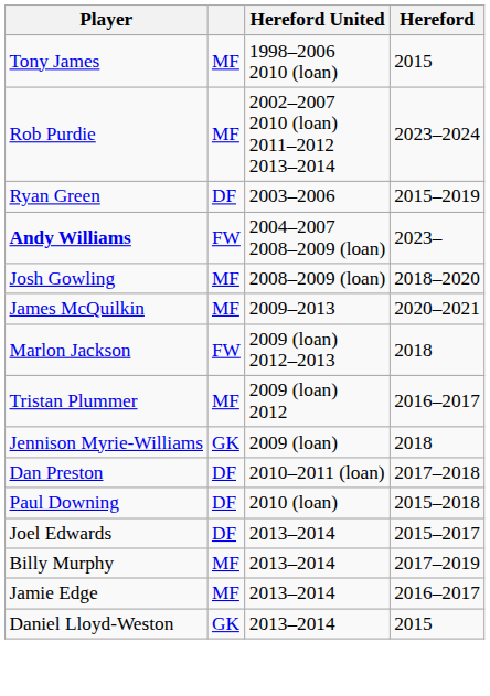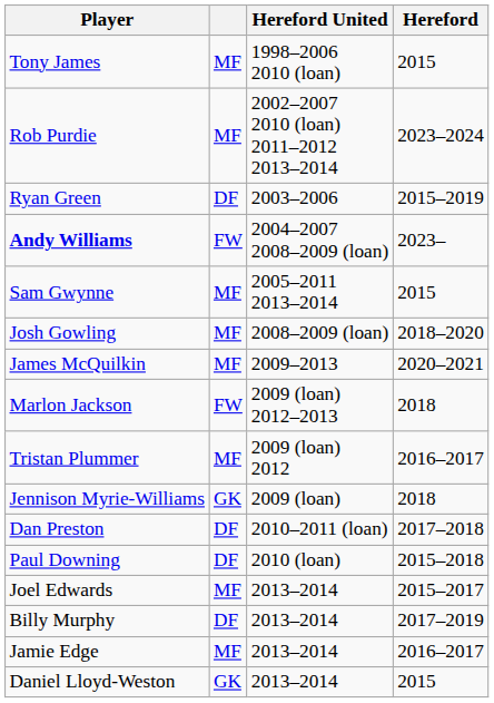 <table class="wikitable defaultleft col2center">
 <tr>
 <th>Player</th>
 <th></th>
 <th>Hereford United</th>
 <th>Hereford</th>
 </tr>
 <tr>
 <td> <a href='#'>Tony James</a></td>
 <td><a href='#'>MF</a></td>
 <td>1998–2006<br>2010 (loan)</td>
 <td>2015</td>
 </tr>
 <tr>
 <td> <a href='#'>Rob Purdie</a></td>
 <td><a href='#'>MF</a></td>
 <td>2002–2007<br>2010 (loan)<br>2011–2012<br>2013–2014</td>
 <td>2023–2024</td>
 </tr>
 <tr>
 <td> <a href='#'>Ryan Green</a></td>
 <td><a href='#'>DF</a></td>
 <td>2003–2006</td>
 <td>2015–2019</td>
 </tr>
 <tr>
 <td> <strong><a href='#'>Andy Williams</a></strong></td>
 <td><a href='#'>FW</a></td>
 <td>2004–2007<br>2008–2009 (loan)</td>
 <td>2023–</td>
+</tr>
+<tr>
+<td> <a href='#'>Sam Gwynne</a></td>
+<td><a href='#'>MF</a></td>
+<td>2005–2011<br>2013–2014</td>
+<td>2015</td>
 </tr>
 <tr>
 <td> <a href='#'>Josh Gowling</a></td>
 <td><a href='#'>MF</a></td>
 <td>2008–2009 (loan)</td>
 <td>2018–2020</td>
 </tr>
 <tr>
 <td> <a href='#'>James McQuilkin</a></td>
 <td><a href='#'>MF</a></td>
 <td>2009–2013</td>
 <td>2020–2021</td>
 </tr>
 <tr>
 <td> <a href='#'>Marlon Jackson</a></td>
 <td><a href='#'>FW</a></td>
 <td>2009 (loan)<br>2012–2013</td>
 <td>2018</td>
 </tr>
 <tr>
 <td> <a href='#'>Tristan Plummer</a></td>
 <td><a href='#'>MF</a></td>
 <td>2009 (loan)<br>2012</td>
 <td>2016–2017</td>
 </tr>
 <tr>
 <td> <a href='#'>Jennison Myrie-Williams</a></td>
 <td><a href='#'>GK</a></td>
 <td>2009 (loan)</td>
 <td>2018</td>
 </tr>
 <tr>
 <td> <a href='#'>Dan Preston</a></td>
 <td><a href='#'>DF</a></td>
 <td>2010–2011 (loan)</td>
 <td>2017–2018</td>
 </tr>
 <tr>
 <td> <a href='#'>Paul Downing</a></td>
 <td><a href='#'>DF</a></td>
 <td>2010 (loan)</td>
 <td>2015–2018</td>
 </tr>
 <tr>
 <td> Joel Edwards</td>
-<td><a href='#'>DF</a></td>
+<td><a href='#'>MF</a></td>
 <td>2013–2014</td>
 <td>2015–2017</td>
 </tr>
 <tr>
 <td> Billy Murphy</td>
-<td><a href='#'>MF</a></td>
+<td><a href='#'>DF</a></td>
 <td>2013–2014</td>
 <td>2017–2019</td>
 </tr>
 <tr>
 <td> Jamie Edge</td>
 <td><a href='#'>MF</a></td>
 <td>2013–2014</td>
 <td>2016–2017</td>
 </tr>
 <tr>
 <td> Daniel Lloyd-Weston</td>
 <td><a href='#'>GK</a></td>
 <td>2013–2014</td>
 <td>2015</td>
 </tr>
 </table>
